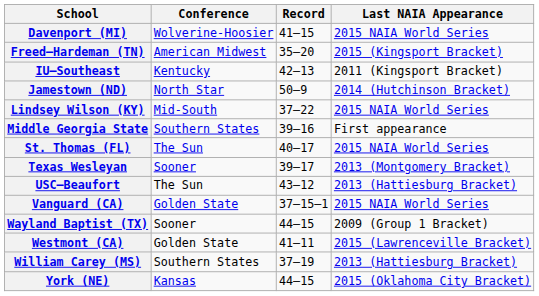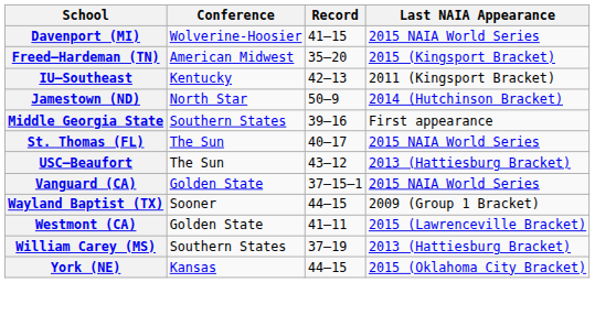 <table class = "wikitable sortable plainrowheaders">
 <tr>
 <th>School</th>
 <th>Conference</th>
 <th>Record</th>
 <th>Last NAIA Appearance</th>
 </tr>
 <tr>
 <th scope="row"><a href='#'>Davenport (MI)</a></th>
 <td><a href='#'>Wolverine-Hoosier</a></td>
 <td>41–15</td>
 <td><a href='#'>2015 NAIA World Series</a></td>
 </tr>
 <tr>
 <th scope="row"><a href='#'>Freed–Hardeman (TN)</a></th>
 <td><a href='#'>American Midwest</a></td>
 <td>35–20</td>
 <td><a href='#'>2015 (Kingsport Bracket)</a></td>
 </tr>
 <tr>
 <th scope="row"><a href='#'>IU–Southeast</a></th>
 <td><a href='#'>Kentucky</a></td>
 <td>42–13</td>
 <td>2011 (Kingsport Bracket)</td>
 </tr>
 <tr>
 <th scope="row"><a href='#'>Jamestown (ND)</a></th>
 <td><a href='#'>North Star</a></td>
 <td>50–9</td>
 <td><a href='#'>2014 (Hutchinson Bracket)</a></td>
 </tr>
 <tr>
-<th scope="row"><a href='#'>Lindsey Wilson (KY)</a></th>
-<td><a href='#'>Mid-South</a></td>
-<td>37–22</td>
-<td><a href='#'>2015 NAIA World Series</a></td>
-</tr>
-<tr>
 <th scope="row"><a href='#'>Middle Georgia State</a></th>
 <td><a href='#'>Southern States</a></td>
 <td>39–16</td>
 <td>First appearance</td>
 </tr>
 <tr>
 <th scope="row"><a href='#'>St. Thomas (FL)</a></th>
 <td><a href='#'>The Sun</a></td>
 <td>40–17</td>
 <td><a href='#'>2015 NAIA World Series</a></td>
-</tr>
-<tr>
-<th scope="row"><a href='#'>Texas Wesleyan</a></th>
-<td><a href='#'>Sooner</a></td>
-<td>39–17</td>
-<td><a href='#'>2013 (Montgomery  Bracket)</a></td>
 </tr>
 <tr>
 <th scope="row"><a href='#'>USC–Beaufort</a></th>
 <td>The Sun</td>
 <td>43–12</td>
 <td><a href='#'>2013 (Hattiesburg Bracket)</a></td>
 </tr>
 <tr>
 <th scope="row"><a href='#'>Vanguard (CA)</a></th>
 <td><a href='#'>Golden State</a></td>
 <td>37–15–1</td>
 <td><a href='#'>2015 NAIA World Series</a></td>
 </tr>
 <tr>
 <th scope="row"><a href='#'>Wayland Baptist (TX)</a></th>
 <td>Sooner</td>
 <td>44–15</td>
 <td>2009 (Group 1 Bracket)</td>
 </tr>
 <tr>
 <th scope="row"><a href='#'>Westmont (CA)</a></th>
 <td>Golden State</td>
 <td>41–11</td>
 <td><a href='#'>2015 (Lawrenceville Bracket)</a></td>
 </tr>
 <tr>
 <th scope="row"><a href='#'>William Carey (MS)</a></th>
 <td>Southern States</td>
 <td>37–19</td>
 <td><a href='#'>2013 (Hattiesburg Bracket)</a></td>
 </tr>
 <tr>
 <th scope="row"><a href='#'>York (NE)</a></th>
 <td><a href='#'>Kansas</a></td>
 <td>44–15</td>
 <td><a href='#'>2015 (Oklahoma City Bracket)</a></td>
 </tr>
 </table>
